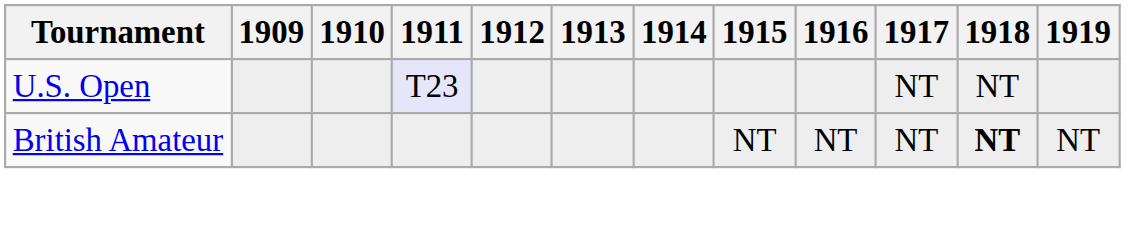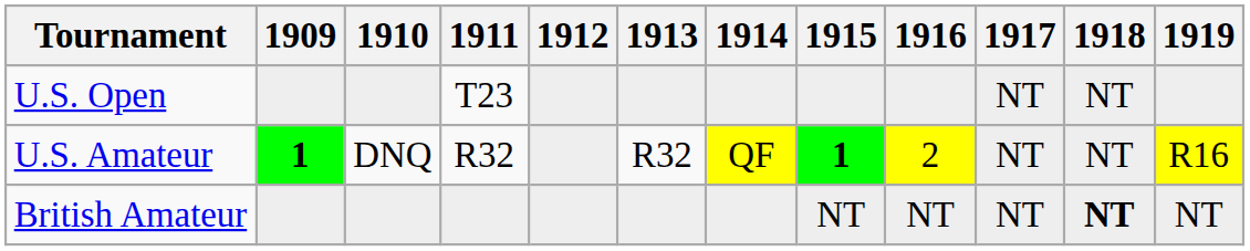 <table class="wikitable" style="font-size:95%;text-align:center;">
 <tr>
 <th>Tournament</th>
 <th>1909</th>
 <th>1910</th>
 <th>1911</th>
 <th>1912</th>
 <th>1913</th>
 <th>1914</th>
 <th>1915</th>
 <th>1916</th>
 <th>1917</th>
 <th>1918</th>
 <th>1919</th>
 </tr>
 <tr>
 <td align=left><a href='#'>U.S. Open</a></td>
 <td style="background:#eeeeee;"></td>
 <td style="background:#eeeeee;"></td>
-<td style="background: lavender;">T23</td>
+<td>T23</td>
 <td style="background:#eeeeee;"></td>
 <td style="background:#eeeeee;"></td>
 <td style="background:#eeeeee;"></td>
 <td style="background:#eeeeee;"></td>
 <td style="background:#eeeeee;"></td>
 <td style="background:#eeeeee;">NT</td>
 <td style="background:#eeeeee;">NT</td>
 <td style="background:#eeeeee;"></td>
+</tr>
+<tr>
+<td align=left><a href='#'>U.S. Amateur</a></td>
+<td align="center" style="background:#00ff00;"><strong>1</strong></td>
+<td>DNQ</td>
+<td>R32</td>
+<td style="background:#eeeeee;"></td>
+<td>R32</td>
+<td align="center" style="background:yellow;">QF</td>
+<td align="center" style="background:#00ff00;"><strong>1</strong></td>
+<td align="center" style="background:yellow;">2</td>
+<td style="background:#eeeeee;">NT</td>
+<td style="background:#eeeeee;">NT</td>
+<td align="center" style="background:yellow;">R16</td>
 </tr>
 <tr>
 <td align=left><a href='#'>British Amateur</a></td>
 <td style="background:#eeeeee;"></td>
 <td style="background:#eeeeee;"></td>
 <td style="background:#eeeeee;"></td>
 <td style="background:#eeeeee;"></td>
 <td style="background:#eeeeee;"></td>
 <td style="background:#eeeeee;"></td>
 <td style="background:#eeeeee;">NT</td>
 <td style="background:#eeeeee;">NT</td>
 <td style="background:#eeeeee;">NT</td>
 <td style="background:#eeeeee;"><strong>NT</strong></td>
 <td style="background:#eeeeee;">NT</td>
 </tr>
 </table>
